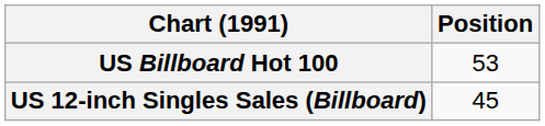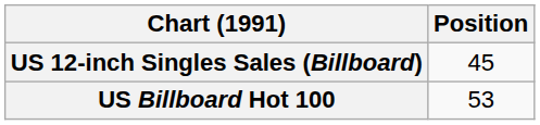 <table class="wikitable plainrowheaders" style="text-align:center">
 <tr>
 <th scope="col">Chart (1991)</th>
 <th scope="col">Position</th>
 </tr>
 <tr>
+<th scope="row">US 12-inch Singles Sales (<em>Billboard</em>)</th>
+<td>45</td>
+</tr>
+<tr>
 <th scope="row">US <em>Billboard</em> Hot 100</th>
 <td>53</td>
 </tr>
-<tr>
-<th scope="row">US 12-inch Singles Sales (<em>Billboard</em>)</th>
-<td>45</td>
-</tr>
 </table>
